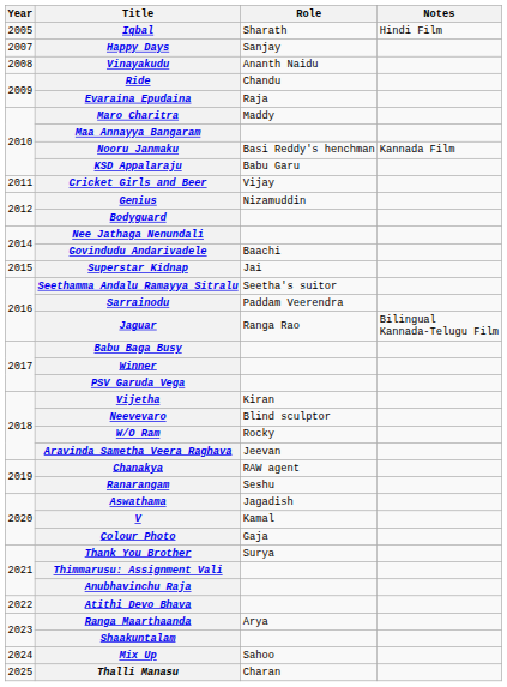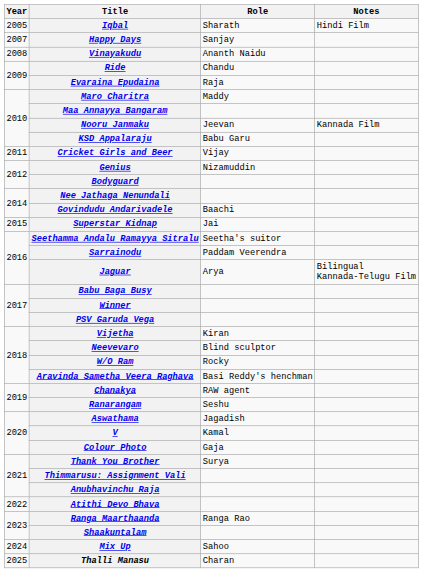 <table class="wikitable plainrowheaders sortable">
 <tr>
 <th>Year</th>
 <th>Title</th>
 <th>Role</th>
 <th class="unsortable">Notes</th>
 </tr>
 <tr>
 <td>2005</td>
 <th scope="row"><em><a href='#'>Iqbal</a></em></th>
 <td>Sharath</td>
 <td>Hindi Film</td>
 </tr>
 <tr>
 <td>2007</td>
 <th scope="row"><em><a href='#'>Happy Days</a></em></th>
 <td>Sanjay</td>
 <td></td>
 </tr>
 <tr>
 <td>2008</td>
 <th scope="row"><em><a href='#'>Vinayakudu</a></em></th>
 <td>Ananth Naidu</td>
 <td></td>
 </tr>
 <tr>
 <td rowspan="2">2009</td>
 <th scope="row"><em><a href='#'>Ride</a></em></th>
 <td>Chandu</td>
 <td></td>
 </tr>
 <tr>
 <th scope="row"><em><a href='#'>Evaraina Epudaina</a></em></th>
 <td>Raja</td>
 <td></td>
 </tr>
 <tr>
 <td rowspan="4">2010</td>
 <th scope="row"><em><a href='#'>Maro Charitra</a></em></th>
 <td>Maddy</td>
 <td></td>
 </tr>
 <tr>
 <th scope="row"><em><a href='#'>Maa Annayya Bangaram</a></em></th>
 <td></td>
 <td></td>
 </tr>
 <tr>
 <th scope="row"><em><a href='#'>Nooru Janmaku</a></em></th>
-<td>Basi Reddy's henchman</td>
+<td>Jeevan</td>
 <td>Kannada Film</td>
 </tr>
 <tr>
 <th scope="row"><em><a href='#'>KSD Appalaraju</a></em></th>
 <td>Babu Garu</td>
 <td></td>
 </tr>
 <tr>
 <td>2011</td>
 <th scope="row"><em><a href='#'>Cricket Girls and Beer</a></em></th>
 <td>Vijay</td>
 <td></td>
 </tr>
 <tr>
 <td rowspan="2">2012</td>
 <th scope="row"><em><a href='#'>Genius</a></em></th>
 <td>Nizamuddin</td>
 <td></td>
 </tr>
 <tr>
 <th scope="row"><em><a href='#'>Bodyguard</a></em></th>
 <td></td>
 <td></td>
 </tr>
 <tr>
 <td rowspan="2">2014</td>
 <th scope="row"><em><a href='#'>Nee Jathaga Nenundali</a></em></th>
 <td></td>
 <td></td>
 </tr>
 <tr>
 <th scope="row"><em><a href='#'>Govindudu Andarivadele</a></em></th>
 <td>Baachi</td>
 <td></td>
 </tr>
 <tr>
 <td>2015</td>
 <th scope="row"><em><a href='#'>Superstar Kidnap</a></em></th>
 <td>Jai</td>
 <td></td>
 </tr>
 <tr>
 <td rowspan="3">2016</td>
 <th scope="row"><em><a href='#'>Seethamma Andalu Ramayya Sitralu</a></em></th>
 <td>Seetha's suitor</td>
 <td></td>
 </tr>
 <tr>
 <th scope="row"><em><a href='#'>Sarrainodu</a></em></th>
 <td>Paddam Veerendra</td>
 <td></td>
 </tr>
 <tr>
 <th scope="row"><em><a href='#'>Jaguar</a></em></th>
-<td>Ranga Rao</td>
+<td>Arya</td>
 <td>Bilingual <br>Kannada-Telugu Film</td>
 </tr>
 <tr>
 <td rowspan="3">2017</td>
 <th scope="row"><em><a href='#'>Babu Baga Busy</a></em></th>
 <td></td>
 <td></td>
 </tr>
 <tr>
 <th scope="row"><em><a href='#'>Winner</a></em></th>
 <td></td>
 <td></td>
 </tr>
 <tr>
 <th scope="row"><em><a href='#'>PSV Garuda Vega</a></em></th>
 <td></td>
 <td></td>
 </tr>
 <tr>
 <td rowspan="4">2018</td>
 <th scope="row"><em><a href='#'>Vijetha</a></em></th>
 <td>Kiran</td>
 <td></td>
 </tr>
 <tr>
 <th scope="row"><em><a href='#'>Neevevaro</a></em></th>
 <td>Blind sculptor</td>
 <td></td>
 </tr>
 <tr>
 <th scope="row"><em><a href='#'>W/O Ram</a></em></th>
 <td>Rocky</td>
 <td></td>
 </tr>
 <tr>
 <th scope="row"><em><a href='#'>Aravinda Sametha Veera Raghava</a></em></th>
-<td>Jeevan</td>
+<td>Basi Reddy's henchman</td>
 <td></td>
 </tr>
 <tr>
 <td rowspan="2">2019</td>
 <th scope="row"><em><a href='#'>Chanakya</a></em></th>
 <td>RAW agent</td>
 <td></td>
 </tr>
 <tr>
 <th scope="row"><em><a href='#'>Ranarangam</a></em></th>
 <td>Seshu</td>
 <td></td>
 </tr>
 <tr>
 <td rowspan="3">2020</td>
 <th scope="row"><em><a href='#'>Aswathama</a></em></th>
 <td>Jagadish</td>
 <td></td>
 </tr>
 <tr>
 <th scope="row"><em><a href='#'>V</a></em></th>
 <td>Kamal</td>
 <td></td>
 </tr>
 <tr>
 <th scope="row"><em><a href='#'>Colour Photo</a></em></th>
 <td>Gaja</td>
 <td></td>
 </tr>
 <tr>
 <td rowspan="3">2021</td>
 <th scope="row"><em><a href='#'>Thank You Brother</a></em></th>
 <td>Surya</td>
 <td></td>
 </tr>
 <tr>
 <th scope="row"><em><a href='#'>Thimmarusu: Assignment Vali</a></em></th>
 <td></td>
 <td></td>
 </tr>
 <tr>
 <th scope="row"><em><a href='#'>Anubhavinchu Raja</a></em></th>
 <td></td>
 <td></td>
 </tr>
 <tr>
 <td>2022</td>
 <th scope="row"><em><a href='#'>Atithi Devo Bhava</a></em></th>
 <td></td>
 <td></td>
 </tr>
 <tr>
 <td rowspan="2">2023</td>
 <th Scope="row"><em><a href='#'>Ranga Maarthaanda</a></em></th>
-<td>Arya</td>
+<td>Ranga Rao</td>
 <td></td>
 </tr>
 <tr>
 <th Scope="row"><em><a href='#'>Shaakuntalam</a></em></th>
 <td></td>
 <td></td>
 </tr>
 <tr>
 <td>2024</td>
 <th scope="row"><em><a href='#'>Mix Up</a></em></th>
 <td>Sahoo</td>
 <td></td>
 </tr>
 <tr>
 <td>2025</td>
 <th scope="row"><em>Thalli Manasu</em></th>
 <td>Charan</td>
 <td></td>
 </tr>
 </table>
